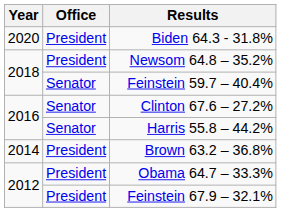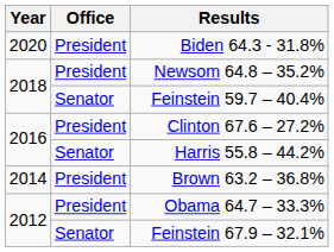 <table class=wikitable>
 <tr>
 <th width="30">Year</th>
 <th width="60">Office</th>
 <th width="180">Results</th>
 </tr>
 <tr>
 <td rowspan="1">2020</td>
 <td><a href='#'>President</a></td>
 <td align="right" ><a href='#'>Biden</a> 64.3 - 31.8%</td>
 </tr>
 <tr>
 <td rowspan="2">2018</td>
 <td><a href='#'>President</a></td>
 <td align="right" ><a href='#'>Newsom</a> 64.8 – 35.2%</td>
 </tr>
 <tr>
 <td><a href='#'>Senator</a></td>
 <td align="right" ><a href='#'>Feinstein</a> 59.7 – 40.4%</td>
 </tr>
 <tr>
 <td rowspan="2">2016</td>
-<td><a href='#'>Senator</a></td>
+<td><a href='#'>President</a></td>
 <td align="right" ><a href='#'>Clinton</a> 67.6 – 27.2%</td>
 </tr>
 <tr>
 <td><a href='#'>Senator</a></td>
 <td align="right" ><a href='#'>Harris</a> 55.8 – 44.2%</td>
 </tr>
 <tr>
 <td>2014</td>
 <td><a href='#'>President</a></td>
 <td align="right" ><a href='#'>Brown</a> 63.2 – 36.8%</td>
 </tr>
 <tr>
 <td rowspan="2">2012</td>
 <td><a href='#'>President</a></td>
 <td align="right" ><a href='#'>Obama</a> 64.7 – 33.3%</td>
 </tr>
 <tr>
-<td><a href='#'>President</a></td>
+<td><a href='#'>Senator</a></td>
 <td align="right" ><a href='#'>Feinstein</a> 67.9 – 32.1%</td>
 </tr>
 </table>
